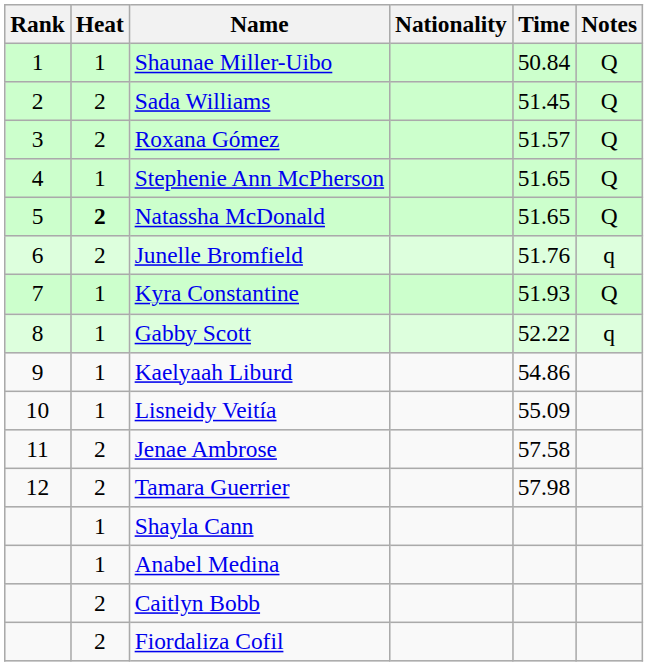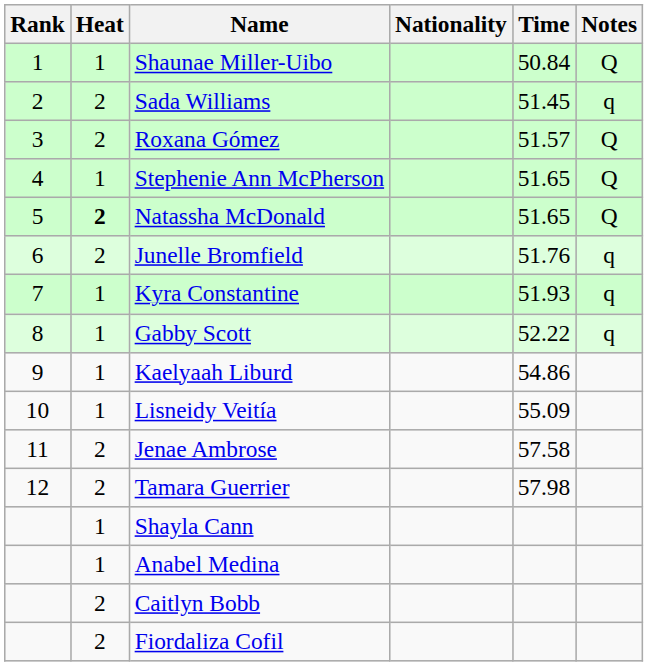 <table class="wikitable sortable" style="text-align:center;font-size:95%">
 <tr>
 <th>Rank</th>
 <th>Heat</th>
 <th>Name</th>
 <th>Nationality</th>
 <th>Time</th>
 <th>Notes</th>
 </tr>
 <tr bgcolor=ccffcc>
 <td>1</td>
 <td>1</td>
 <td align=left><a href='#'>Shaunae Miller-Uibo</a></td>
 <td align=left></td>
 <td>50.84</td>
 <td>Q</td>
 </tr>
 <tr bgcolor=ccffcc>
 <td>2</td>
 <td>2</td>
 <td align=left><a href='#'>Sada Williams</a></td>
 <td align=left></td>
 <td>51.45</td>
-<td>Q</td>
+<td>q</td>
 </tr>
 <tr bgcolor=ccffcc>
 <td>3</td>
 <td>2</td>
 <td align=left><a href='#'>Roxana Gómez</a></td>
 <td align=left></td>
 <td>51.57</td>
 <td>Q</td>
 </tr>
 <tr bgcolor=ccffcc>
 <td>4</td>
 <td>1</td>
 <td align=left><a href='#'>Stephenie Ann McPherson</a></td>
 <td align=left></td>
 <td>51.65</td>
 <td>Q</td>
 </tr>
 <tr bgcolor=ccffcc>
 <td>5</td>
 <td><strong>2</strong></td>
 <td align=left><a href='#'>Natassha McDonald</a></td>
 <td align=left></td>
 <td>51.65</td>
 <td>Q</td>
 </tr>
 <tr bgcolor=ddffdd>
 <td>6</td>
 <td>2</td>
 <td align=left><a href='#'>Junelle Bromfield</a></td>
 <td align=left></td>
 <td>51.76</td>
 <td>q</td>
 </tr>
 <tr bgcolor=ccffcc>
 <td>7</td>
 <td>1</td>
 <td align=left><a href='#'>Kyra Constantine</a></td>
 <td align=left></td>
 <td>51.93</td>
-<td>Q</td>
+<td>q</td>
 </tr>
 <tr bgcolor=ddffdd>
 <td>8</td>
 <td>1</td>
 <td align=left><a href='#'>Gabby Scott</a></td>
 <td align=left></td>
 <td>52.22</td>
 <td>q</td>
 </tr>
 <tr>
 <td>9</td>
 <td>1</td>
 <td align=left><a href='#'>Kaelyaah Liburd</a></td>
 <td align=left></td>
 <td>54.86</td>
 <td></td>
 </tr>
 <tr>
 <td>10</td>
 <td>1</td>
 <td align=left><a href='#'>Lisneidy Veitía</a></td>
 <td align=left></td>
 <td>55.09</td>
 <td></td>
 </tr>
 <tr>
 <td>11</td>
 <td>2</td>
 <td align=left><a href='#'>Jenae Ambrose</a></td>
 <td align=left></td>
 <td>57.58</td>
 <td></td>
 </tr>
 <tr>
 <td>12</td>
 <td>2</td>
 <td align=left><a href='#'>Tamara Guerrier</a></td>
 <td align=left></td>
 <td>57.98</td>
 <td></td>
 </tr>
 <tr>
 <td></td>
 <td>1</td>
 <td align=left><a href='#'>Shayla Cann</a></td>
 <td align=left></td>
 <td></td>
 <td></td>
 </tr>
 <tr>
 <td></td>
 <td>1</td>
 <td align=left><a href='#'>Anabel Medina</a></td>
 <td align=left></td>
 <td></td>
 <td></td>
 </tr>
 <tr>
 <td></td>
 <td>2</td>
 <td align=left><a href='#'>Caitlyn Bobb</a></td>
 <td align=left></td>
 <td></td>
 <td></td>
 </tr>
 <tr>
 <td></td>
 <td>2</td>
 <td align=left><a href='#'>Fiordaliza Cofil</a></td>
 <td align=left></td>
 <td></td>
 <td></td>
 </tr>
 </table>
